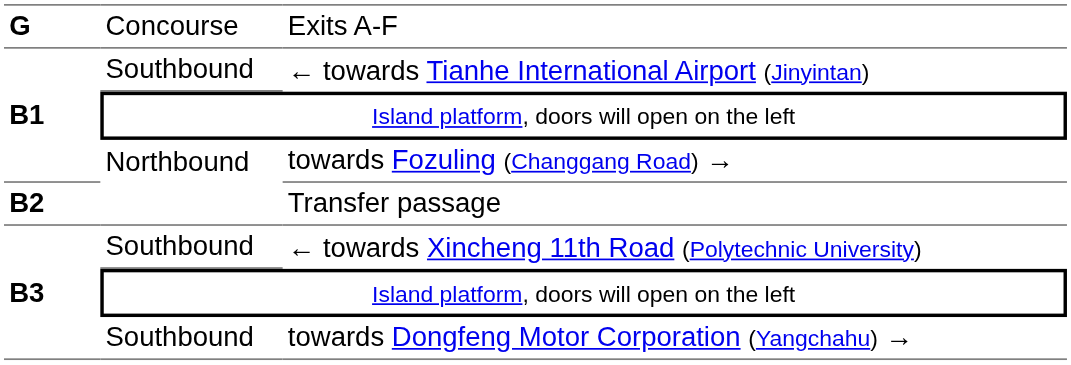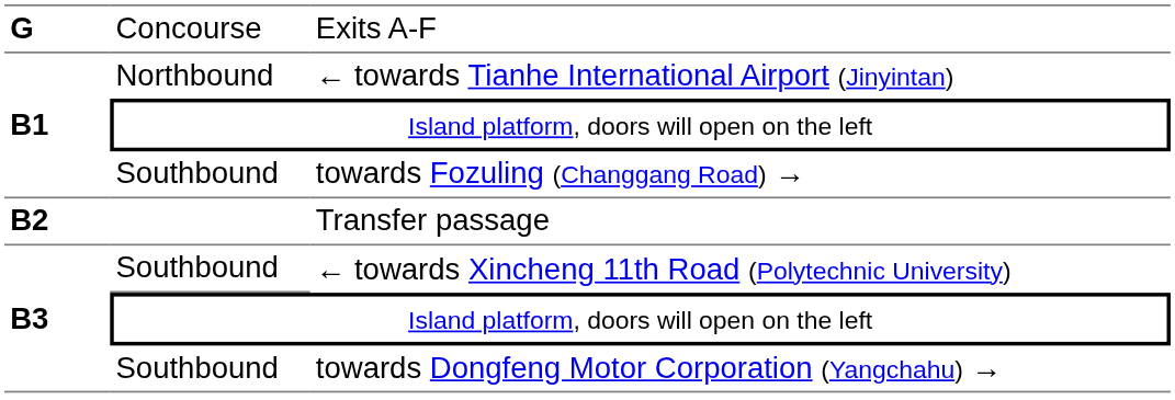 <table table border=0 cellspacing=0 cellpadding=3>
 <tr>
 <td style="border-top:solid 1px gray;border-bottom:solid 1px gray;" width=50><strong>G</strong></td>
 <td style="border-top:solid 1px gray;border-bottom:solid 1px gray;" width=100>Concourse</td>
 <td style="border-top:solid 1px gray;border-bottom:solid 1px gray;" width=450>Exits A-F</td>
 </tr>
 <tr>
 <td style="border-bottom:solid 1px gray;" rowspan=3><strong>B1</strong></td>
-<td style="border-bottom:solid 1px gray;">Southbound</td>
+<td>Northbound</td>
 <td>←  towards <a href='#'>Tianhe International Airport</a> <small>(<a href='#'>Jinyintan</a>)</small></td>
 </tr>
 <tr>
 <td style="border-right:solid 2px black;border-left:solid 2px black;border-top:solid 2px black;border-bottom:solid 2px black;text-align:center;" colspan=2><small><a href='#'>Island platform</a>, doors will open on the left</small></td>
 </tr>
 <tr>
-<td>Northbound</td>
+<td style="border-bottom:solid 1px gray;">Southbound</td>
 <td style="border-bottom:solid 1px gray;"> towards <a href='#'>Fozuling</a> <small>(<a href='#'>Changgang Road</a>)</small> →</td>
 </tr>
 <tr>
 <td style="border-top:solid 0px gray;border-bottom:solid 1px gray;" width=50><strong>B2</strong></td>
 <td style="border-top:solid 0px gray;border-bottom:solid 1px gray;" width=100></td>
 <td style="border-top:solid 0px gray;border-bottom:solid 1px gray;" width=450>Transfer passage</td>
 </tr>
 <tr>
 <td style="border-bottom:solid 1px gray;" rowspan=3><strong>B3</strong></td>
 <td style="border-bottom:solid 1px gray;">Southbound</td>
 <td>←  towards <a href='#'>Xincheng 11th Road</a> <small>(<a href='#'>Polytechnic University</a>)</small></td>
 </tr>
 <tr>
 <td style="border-right:solid 2px black;border-left:solid 2px black;border-top:solid 2px black;border-bottom:solid 2px black;text-align:center;" colspan=2><small><a href='#'>Island platform</a>, doors will open on the left</small></td>
 </tr>
 <tr>
 <td style="border-bottom:solid 1px gray;">Southbound</td>
 <td style="border-bottom:solid 1px gray;"> towards <a href='#'>Dongfeng Motor Corporation</a> <small>(<a href='#'>Yangchahu</a>)</small> →</td>
 </tr>
 </table>
